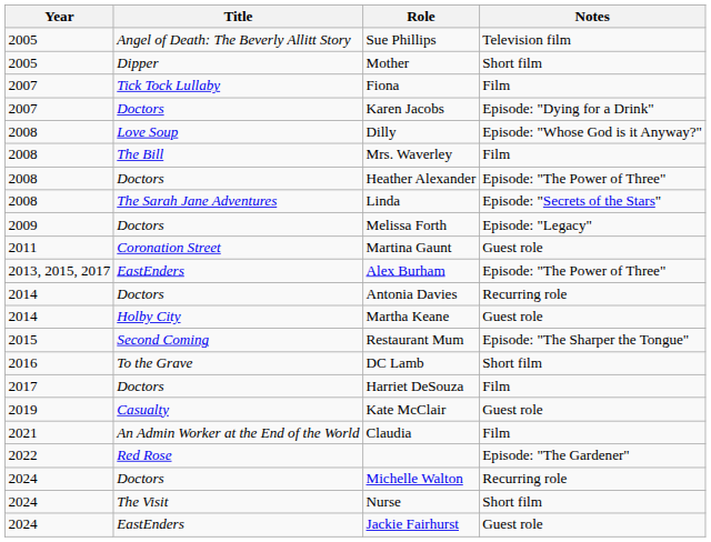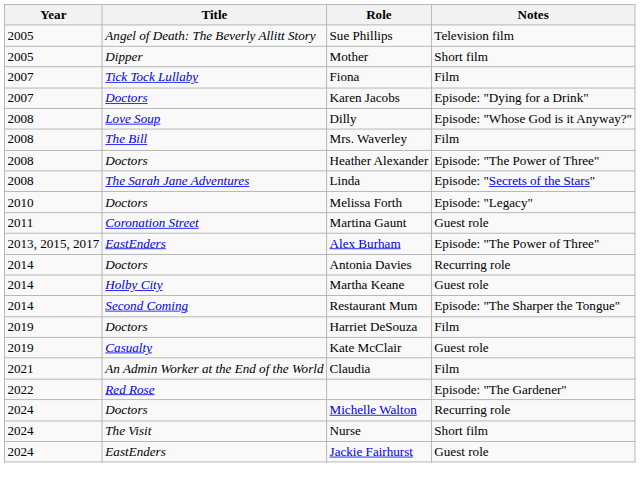 <table class="wikitable">
 <tr>
 <th>Year</th>
 <th>Title</th>
 <th>Role</th>
 <th>Notes</th>
 </tr>
 <tr>
 <td>2005</td>
 <td><em>Angel of Death: The Beverly Allitt Story</em></td>
 <td>Sue Phillips</td>
 <td>Television film</td>
 </tr>
 <tr>
 <td>2005</td>
 <td><em>Dipper</em></td>
 <td>Mother</td>
 <td>Short film</td>
 </tr>
 <tr>
 <td>2007</td>
 <td><em><a href='#'>Tick Tock Lullaby</a></em></td>
 <td>Fiona</td>
 <td>Film</td>
 </tr>
 <tr>
 <td>2007</td>
 <td><em><a href='#'>Doctors</a></em></td>
 <td>Karen Jacobs</td>
 <td>Episode: "Dying for a Drink"</td>
 </tr>
 <tr>
 <td>2008</td>
 <td><em><a href='#'>Love Soup</a></em></td>
 <td>Dilly</td>
 <td>Episode: "Whose God is it Anyway?"</td>
 </tr>
 <tr>
 <td>2008</td>
 <td><em><a href='#'>The Bill</a></em></td>
 <td>Mrs. Waverley</td>
 <td>Film</td>
 </tr>
 <tr>
 <td>2008</td>
 <td><em>Doctors</em></td>
 <td>Heather Alexander</td>
 <td>Episode: "The Power of Three"</td>
 </tr>
 <tr>
 <td>2008</td>
 <td><em><a href='#'>The Sarah Jane Adventures</a></em></td>
 <td>Linda</td>
 <td>Episode: "<a href='#'>Secrets of the Stars</a>"</td>
 </tr>
 <tr>
-<td>2009</td>
+<td>2010</td>
 <td><em>Doctors</em></td>
 <td>Melissa Forth</td>
 <td>Episode: "Legacy"</td>
 </tr>
 <tr>
 <td>2011</td>
 <td><em><a href='#'>Coronation Street</a></em></td>
 <td>Martina Gaunt</td>
 <td>Guest role</td>
 </tr>
 <tr>
 <td>2013, 2015, 2017</td>
 <td><em><a href='#'>EastEnders</a></em></td>
 <td><a href='#'>Alex Burham</a></td>
 <td>Episode: "The Power of Three"</td>
 </tr>
 <tr>
 <td>2014</td>
 <td><em>Doctors</em></td>
 <td>Antonia Davies</td>
 <td>Recurring role</td>
 </tr>
 <tr>
 <td>2014</td>
 <td><em><a href='#'>Holby City</a></em></td>
 <td>Martha Keane</td>
 <td>Guest role</td>
 </tr>
 <tr>
-<td>2015</td>
+<td>2014</td>
 <td><em><a href='#'>Second Coming</a></em></td>
 <td>Restaurant Mum</td>
 <td>Episode: "The Sharper the Tongue"</td>
 </tr>
 <tr>
-<td>2016</td>
-<td><em>To the Grave</em></td>
-<td>DC Lamb</td>
-<td>Short film</td>
-</tr>
-<tr>
-<td>2017</td>
+<td>2019</td>
 <td><em>Doctors</em></td>
 <td>Harriet DeSouza</td>
 <td>Film</td>
 </tr>
 <tr>
 <td>2019</td>
 <td><em><a href='#'>Casualty</a></em></td>
 <td>Kate McClair</td>
 <td>Guest role</td>
 </tr>
 <tr>
 <td>2021</td>
 <td><em>An Admin Worker at the End of the World</em></td>
 <td>Claudia</td>
 <td>Film</td>
 </tr>
 <tr>
 <td>2022</td>
 <td><em><a href='#'>Red Rose</a></em></td>
 <td></td>
 <td>Episode: "The Gardener"</td>
 </tr>
 <tr>
 <td>2024</td>
 <td><em>Doctors</em></td>
 <td><a href='#'>Michelle Walton</a></td>
 <td>Recurring role</td>
 </tr>
 <tr>
 <td>2024</td>
 <td><em>The Visit</em></td>
 <td>Nurse</td>
 <td>Short film</td>
 </tr>
 <tr>
 <td>2024</td>
 <td><em>EastEnders</em></td>
 <td><a href='#'>Jackie Fairhurst</a></td>
 <td>Guest role</td>
 </tr>
 </table>
